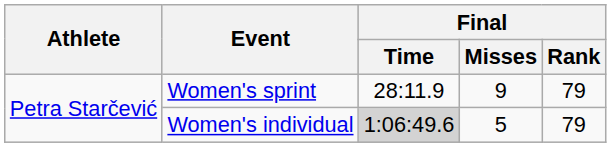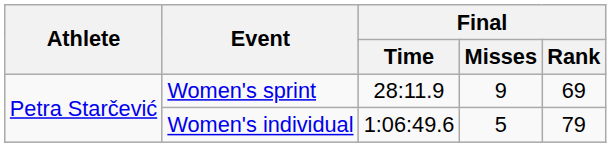 <table class="wikitable" style="font-size:90%">
 <tr>
 <th rowspan="2">Athlete</th>
 <th rowspan="2">Event</th>
 <th colspan="3">Final</th>
 </tr>
 <tr>
 <th>Time</th>
 <th>Misses</th>
 <th>Rank</th>
 </tr>
 <tr>
 <td rowspan=2><a href='#'>Petra Starčević</a></td>
 <td><a href='#'>Women's sprint</a></td>
 <td align="center">28:11.9</td>
 <td align="center">9</td>
-<td align="center">79</td>
+<td align="center">69</td>
 </tr>
 <tr>
 <td><a href='#'>Women's individual</a></td>
-<td align="center" style="background: lightgrey;">1:06:49.6</td>
+<td align="center">1:06:49.6</td>
 <td align="center">5</td>
 <td align="center">79</td>
 </tr>
 </table>
